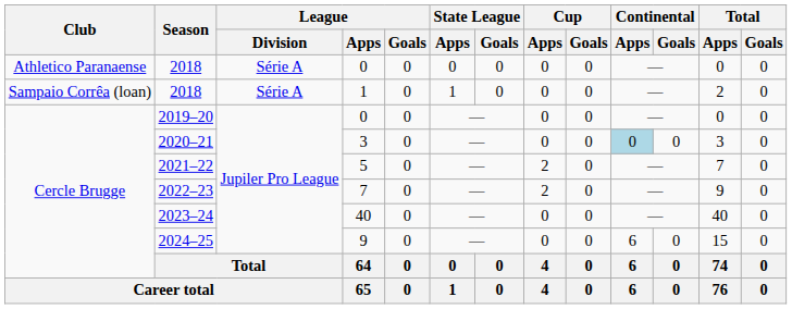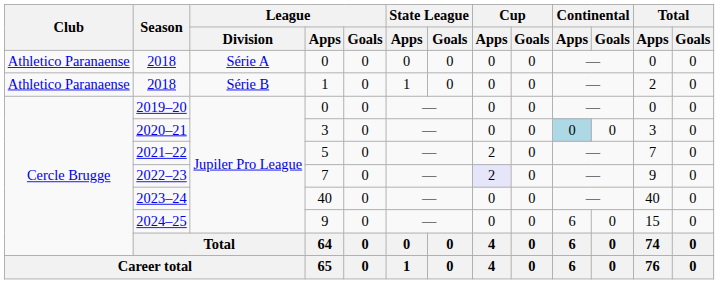 <table class="wikitable" style="text-align: center">
 <tr>
 <th rowspan="2">Club</th>
 <th rowspan="2">Season</th>
 <th colspan="3">League</th>
 <th colspan="2">State League</th>
 <th colspan="2">Cup</th>
 <th colspan="2">Continental</th>
 <th colspan="2">Total</th>
 </tr>
 <tr>
 <th>Division</th>
 <th>Apps</th>
 <th>Goals</th>
 <th>Apps</th>
 <th>Goals</th>
 <th>Apps</th>
 <th>Goals</th>
 <th>Apps</th>
 <th>Goals</th>
 <th>Apps</th>
 <th>Goals</th>
 </tr>
 <tr>
 <td><a href='#'>Athletico Paranaense</a></td>
 <td><a href='#'>2018</a></td>
 <td><a href='#'>Série A</a></td>
 <td>0</td>
 <td>0</td>
 <td>0</td>
 <td>0</td>
 <td>0</td>
 <td>0</td>
 <td colspan="2">—</td>
 <td>0</td>
 <td>0</td>
 </tr>
 <tr>
-<td><a href='#'>Sampaio Corrêa</a> (loan)</td>
+<td><a href='#'>Athletico Paranaense</a></td>
 <td><a href='#'>2018</a></td>
-<td><a href='#'>Série A</a></td>
+<td><a href='#'>Série B</a></td>
 <td>1</td>
 <td>0</td>
 <td>1</td>
 <td>0</td>
 <td>0</td>
 <td>0</td>
 <td colspan="2">—</td>
 <td>2</td>
 <td>0</td>
 </tr>
 <tr>
 <td rowspan="7"><a href='#'>Cercle Brugge</a></td>
 <td><a href='#'>2019–20</a></td>
 <td rowspan="6"><a href='#'>Jupiler Pro League</a></td>
 <td>0</td>
 <td>0</td>
 <td colspan="2">—</td>
 <td>0</td>
 <td>0</td>
 <td colspan="2">—</td>
 <td>0</td>
 <td>0</td>
 </tr>
 <tr>
 <td><a href='#'>2020–21</a></td>
 <td>3</td>
 <td>0</td>
 <td colspan="2">—</td>
 <td>0</td>
 <td>0</td>
 <td style="background: lightblue;">0</td>
 <td>0</td>
 <td>3</td>
 <td>0</td>
 </tr>
 <tr>
 <td><a href='#'>2021–22</a></td>
 <td>5</td>
 <td>0</td>
 <td colspan="2">—</td>
 <td>2</td>
 <td>0</td>
 <td colspan="2">—</td>
 <td>7</td>
 <td>0</td>
 </tr>
 <tr>
 <td><a href='#'>2022–23</a></td>
 <td>7</td>
 <td>0</td>
 <td colspan="2">—</td>
-<td>2</td>
+<td style="background: lavender;">2</td>
 <td>0</td>
 <td colspan="2">—</td>
 <td>9</td>
 <td>0</td>
 </tr>
 <tr>
 <td><a href='#'>2023–24</a></td>
 <td>40</td>
 <td>0</td>
 <td colspan="2">—</td>
 <td>0</td>
 <td>0</td>
 <td colspan="2">—</td>
 <td>40</td>
 <td>0</td>
 </tr>
 <tr>
 <td><a href='#'>2024–25</a></td>
 <td>9</td>
 <td>0</td>
 <td colspan="2">—</td>
 <td>0</td>
 <td>0</td>
 <td>6</td>
 <td>0</td>
 <td>15</td>
 <td>0</td>
 </tr>
 <tr>
 <th colspan="2">Total</th>
 <th>64</th>
 <th>0</th>
 <th>0</th>
 <th>0</th>
 <th>4</th>
 <th>0</th>
 <th>6</th>
 <th>0</th>
 <th>74</th>
 <th>0</th>
 </tr>
 <tr>
 <th colspan="3"><strong>Career total</strong></th>
 <th>65</th>
 <th>0</th>
 <th>1</th>
 <th>0</th>
 <th>4</th>
 <th>0</th>
 <th>6</th>
 <th>0</th>
 <th>76</th>
 <th>0</th>
 </tr>
 </table>
